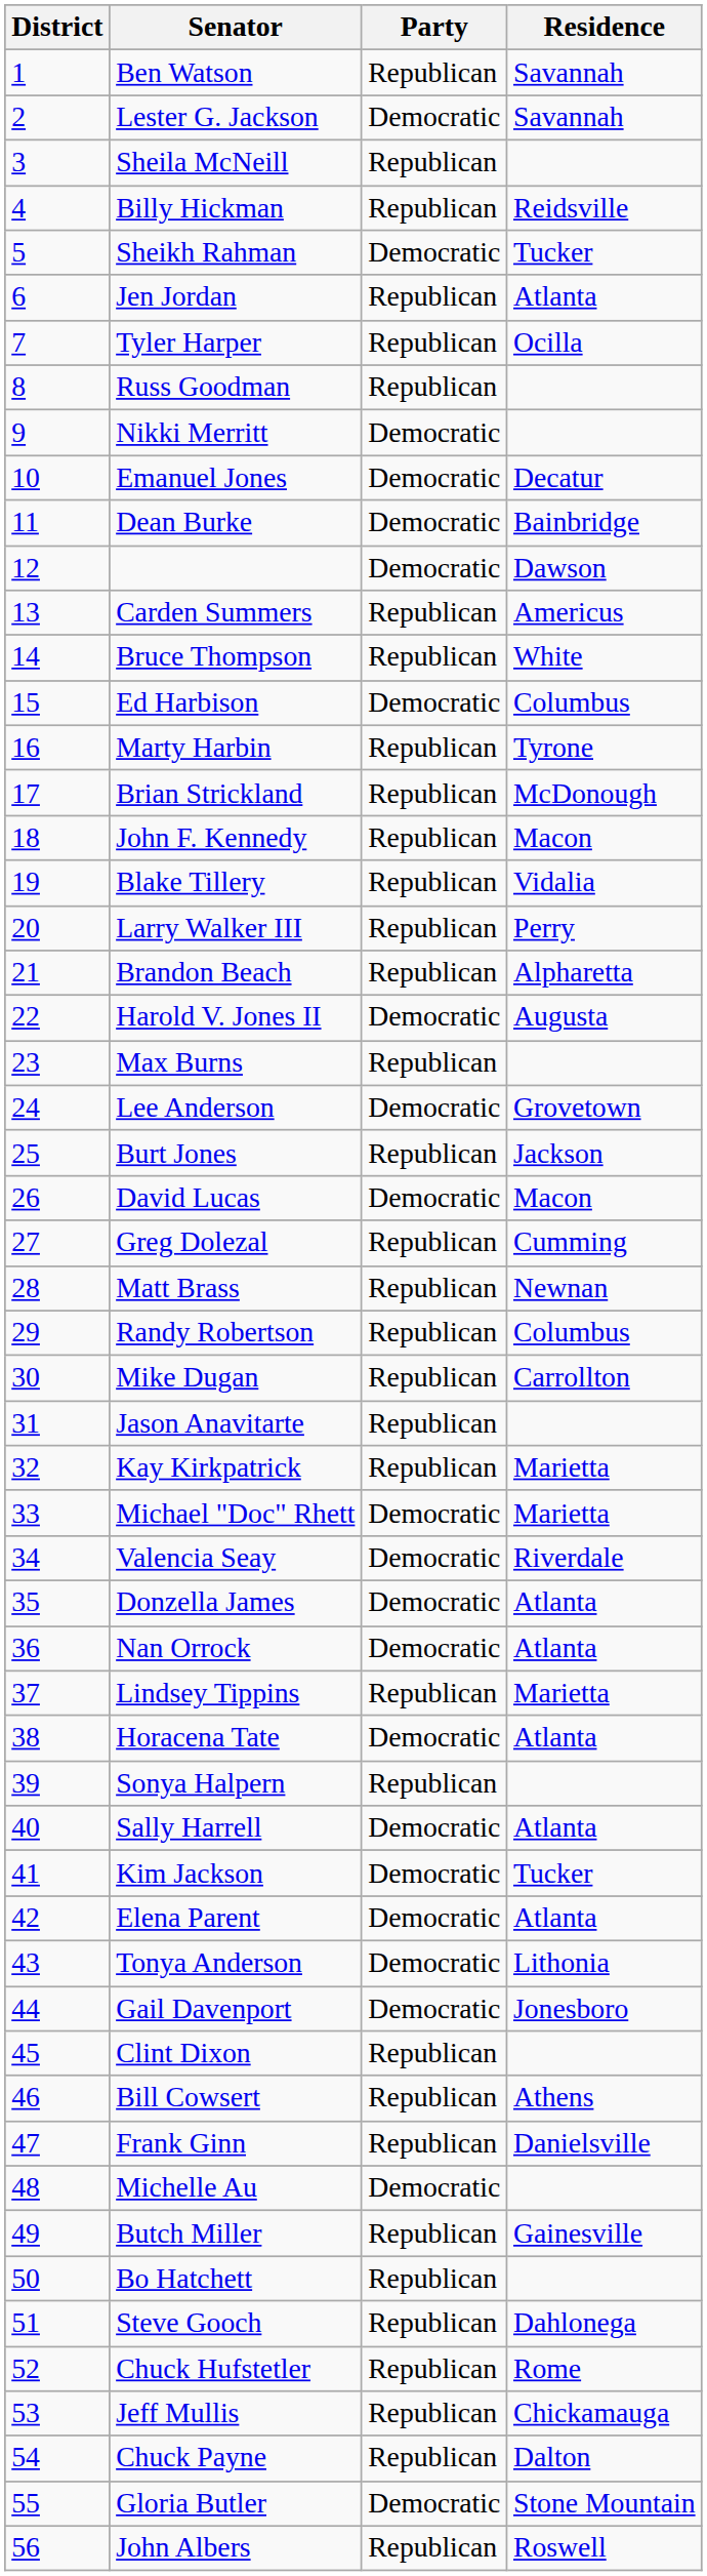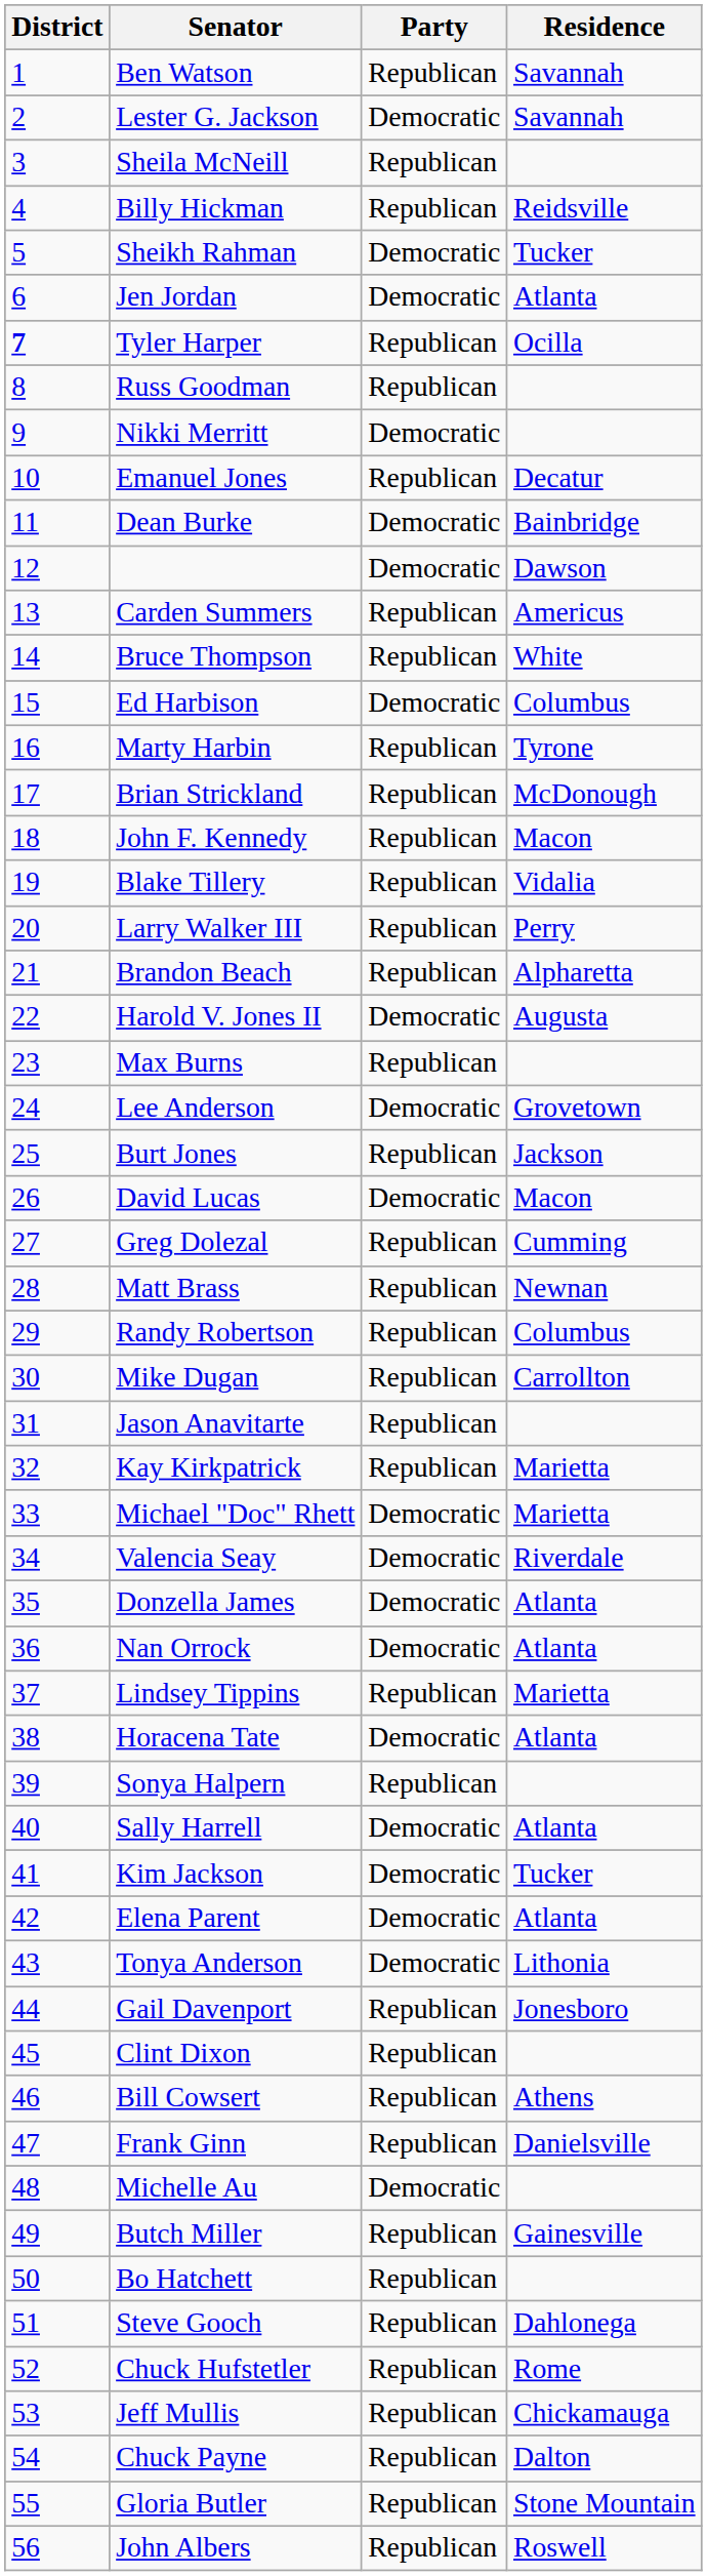 <table class="wikitable sortable">
 <tr>
 <th>District</th>
 <th>Senator</th>
 <th>Party</th>
 <th>Residence</th>
 </tr>
 <tr>
 <td><a href='#'>1</a></td>
 <td><a href='#'>Ben Watson</a></td>
 <td>Republican</td>
 <td><a href='#'>Savannah</a></td>
 </tr>
 <tr>
 <td><a href='#'>2</a></td>
 <td><a href='#'>Lester G. Jackson</a></td>
 <td>Democratic</td>
 <td><a href='#'>Savannah</a></td>
 </tr>
 <tr>
 <td><a href='#'>3</a></td>
 <td><a href='#'>Sheila McNeill</a></td>
 <td>Republican</td>
 <td></td>
 </tr>
 <tr>
 <td><a href='#'>4</a></td>
 <td><a href='#'>Billy Hickman</a></td>
 <td>Republican</td>
 <td><a href='#'>Reidsville</a></td>
 </tr>
 <tr>
 <td><a href='#'>5</a></td>
 <td><a href='#'>Sheikh Rahman</a></td>
 <td>Democratic</td>
 <td><a href='#'>Tucker</a></td>
 </tr>
 <tr>
 <td><a href='#'>6</a></td>
 <td><a href='#'>Jen Jordan</a></td>
-<td>Republican</td>
+<td>Democratic</td>
 <td><a href='#'>Atlanta</a></td>
 </tr>
 <tr>
-<td><a href='#'>7</a></td>
+<td><strong><a href='#'>7</a></strong></td>
 <td><a href='#'>Tyler Harper</a></td>
 <td>Republican</td>
 <td><a href='#'>Ocilla</a></td>
 </tr>
 <tr>
 <td><a href='#'>8</a></td>
 <td><a href='#'>Russ Goodman</a></td>
 <td>Republican</td>
 <td></td>
 </tr>
 <tr>
 <td><a href='#'>9</a></td>
 <td><a href='#'>Nikki Merritt</a></td>
 <td>Democratic</td>
 <td></td>
 </tr>
 <tr>
 <td><a href='#'>10</a></td>
 <td><a href='#'>Emanuel Jones</a></td>
-<td>Democratic</td>
+<td>Republican</td>
 <td><a href='#'>Decatur</a></td>
 </tr>
 <tr>
 <td><a href='#'>11</a></td>
 <td><a href='#'>Dean Burke</a></td>
 <td>Democratic</td>
 <td><a href='#'>Bainbridge</a></td>
 </tr>
 <tr>
 <td><a href='#'>12</a></td>
 <td></td>
 <td>Democratic</td>
 <td><a href='#'>Dawson</a></td>
 </tr>
 <tr>
 <td><a href='#'>13</a></td>
 <td><a href='#'>Carden Summers</a></td>
 <td>Republican</td>
 <td><a href='#'>Americus</a></td>
 </tr>
 <tr>
 <td><a href='#'>14</a></td>
 <td><a href='#'>Bruce Thompson</a></td>
 <td>Republican</td>
 <td><a href='#'>White</a></td>
 </tr>
 <tr>
 <td><a href='#'>15</a></td>
 <td><a href='#'>Ed Harbison</a></td>
 <td>Democratic</td>
 <td><a href='#'>Columbus</a></td>
 </tr>
 <tr>
 <td><a href='#'>16</a></td>
 <td><a href='#'>Marty Harbin</a></td>
 <td>Republican</td>
 <td><a href='#'>Tyrone</a></td>
 </tr>
 <tr>
 <td><a href='#'>17</a></td>
 <td><a href='#'>Brian Strickland</a></td>
 <td>Republican</td>
 <td><a href='#'>McDonough</a></td>
 </tr>
 <tr>
 <td><a href='#'>18</a></td>
 <td><a href='#'>John F. Kennedy</a></td>
 <td>Republican</td>
 <td><a href='#'>Macon</a></td>
 </tr>
 <tr>
 <td><a href='#'>19</a></td>
 <td><a href='#'>Blake Tillery</a></td>
 <td>Republican</td>
 <td><a href='#'>Vidalia</a></td>
 </tr>
 <tr>
 <td><a href='#'>20</a></td>
 <td><a href='#'>Larry Walker III</a></td>
 <td>Republican</td>
 <td><a href='#'>Perry</a></td>
 </tr>
 <tr>
 <td><a href='#'>21</a></td>
 <td><a href='#'>Brandon Beach</a></td>
 <td>Republican</td>
 <td><a href='#'>Alpharetta</a></td>
 </tr>
 <tr>
 <td><a href='#'>22</a></td>
 <td><a href='#'>Harold V. Jones II</a></td>
 <td>Democratic</td>
 <td><a href='#'>Augusta</a></td>
 </tr>
 <tr>
 <td><a href='#'>23</a></td>
 <td><a href='#'>Max Burns</a></td>
 <td>Republican</td>
 <td></td>
 </tr>
 <tr>
 <td><a href='#'>24</a></td>
 <td><a href='#'>Lee Anderson</a></td>
 <td>Democratic</td>
 <td><a href='#'>Grovetown</a></td>
 </tr>
 <tr>
 <td><a href='#'>25</a></td>
 <td><a href='#'>Burt Jones</a></td>
 <td>Republican</td>
 <td><a href='#'>Jackson</a></td>
 </tr>
 <tr>
 <td><a href='#'>26</a></td>
 <td><a href='#'>David Lucas</a></td>
 <td>Democratic</td>
 <td><a href='#'>Macon</a></td>
 </tr>
 <tr>
 <td><a href='#'>27</a></td>
 <td><a href='#'>Greg Dolezal</a></td>
 <td>Republican</td>
 <td><a href='#'>Cumming</a></td>
 </tr>
 <tr>
 <td><a href='#'>28</a></td>
 <td><a href='#'>Matt Brass</a></td>
 <td>Republican</td>
 <td><a href='#'>Newnan</a></td>
 </tr>
 <tr>
 <td><a href='#'>29</a></td>
 <td><a href='#'>Randy Robertson</a></td>
 <td>Republican</td>
 <td><a href='#'>Columbus</a></td>
 </tr>
 <tr>
 <td><a href='#'>30</a></td>
 <td><a href='#'>Mike Dugan</a></td>
 <td>Republican</td>
 <td><a href='#'>Carrollton</a></td>
 </tr>
 <tr>
 <td><a href='#'>31</a></td>
 <td><a href='#'>Jason Anavitarte</a></td>
 <td>Republican</td>
 <td></td>
 </tr>
 <tr>
 <td><a href='#'>32</a></td>
 <td><a href='#'>Kay Kirkpatrick</a></td>
 <td>Republican</td>
 <td><a href='#'>Marietta</a></td>
 </tr>
 <tr>
 <td><a href='#'>33</a></td>
 <td><a href='#'>Michael "Doc" Rhett</a></td>
 <td>Democratic</td>
 <td><a href='#'>Marietta</a></td>
 </tr>
 <tr>
 <td><a href='#'>34</a></td>
 <td><a href='#'>Valencia Seay</a></td>
 <td>Democratic</td>
 <td><a href='#'>Riverdale</a></td>
 </tr>
 <tr>
 <td><a href='#'>35</a></td>
 <td><a href='#'>Donzella James</a></td>
 <td>Democratic</td>
 <td><a href='#'>Atlanta</a></td>
 </tr>
 <tr>
 <td><a href='#'>36</a></td>
 <td><a href='#'>Nan Orrock</a></td>
 <td>Democratic</td>
 <td><a href='#'>Atlanta</a></td>
 </tr>
 <tr>
 <td><a href='#'>37</a></td>
 <td><a href='#'>Lindsey Tippins</a></td>
 <td>Republican</td>
 <td><a href='#'>Marietta</a></td>
 </tr>
 <tr>
 <td><a href='#'>38</a></td>
 <td><a href='#'>Horacena Tate</a></td>
 <td>Democratic</td>
 <td><a href='#'>Atlanta</a></td>
 </tr>
 <tr>
 <td><a href='#'>39</a></td>
 <td><a href='#'>Sonya Halpern</a></td>
 <td>Republican</td>
 <td></td>
 </tr>
 <tr>
 <td><a href='#'>40</a></td>
 <td><a href='#'>Sally Harrell</a></td>
 <td>Democratic</td>
 <td><a href='#'>Atlanta</a></td>
 </tr>
 <tr>
 <td><a href='#'>41</a></td>
 <td><a href='#'>Kim Jackson</a></td>
 <td>Democratic</td>
 <td><a href='#'>Tucker</a></td>
 </tr>
 <tr>
 <td><a href='#'>42</a></td>
 <td><a href='#'>Elena Parent</a></td>
 <td>Democratic</td>
 <td><a href='#'>Atlanta</a></td>
 </tr>
 <tr>
 <td><a href='#'>43</a></td>
 <td><a href='#'>Tonya Anderson</a></td>
 <td>Democratic</td>
 <td><a href='#'>Lithonia</a></td>
 </tr>
 <tr>
 <td><a href='#'>44</a></td>
 <td><a href='#'>Gail Davenport</a></td>
-<td>Democratic</td>
+<td>Republican</td>
 <td><a href='#'>Jonesboro</a></td>
 </tr>
 <tr>
 <td><a href='#'>45</a></td>
 <td><a href='#'>Clint Dixon</a></td>
 <td>Republican</td>
 <td></td>
 </tr>
 <tr>
 <td><a href='#'>46</a></td>
 <td><a href='#'>Bill Cowsert</a></td>
 <td>Republican</td>
 <td><a href='#'>Athens</a></td>
 </tr>
 <tr>
 <td><a href='#'>47</a></td>
 <td><a href='#'>Frank Ginn</a></td>
 <td>Republican</td>
 <td><a href='#'>Danielsville</a></td>
 </tr>
 <tr>
 <td><a href='#'>48</a></td>
 <td><a href='#'>Michelle Au</a></td>
 <td>Democratic</td>
 <td></td>
 </tr>
 <tr>
 <td><a href='#'>49</a></td>
 <td><a href='#'>Butch Miller</a></td>
 <td>Republican</td>
 <td><a href='#'>Gainesville</a></td>
 </tr>
 <tr>
 <td><a href='#'>50</a></td>
 <td><a href='#'>Bo Hatchett</a></td>
 <td>Republican</td>
 <td></td>
 </tr>
 <tr>
 <td><a href='#'>51</a></td>
 <td><a href='#'>Steve Gooch</a></td>
 <td>Republican</td>
 <td><a href='#'>Dahlonega</a></td>
 </tr>
 <tr>
 <td><a href='#'>52</a></td>
 <td><a href='#'>Chuck Hufstetler</a></td>
 <td>Republican</td>
 <td><a href='#'>Rome</a></td>
 </tr>
 <tr>
 <td><a href='#'>53</a></td>
 <td><a href='#'>Jeff Mullis</a></td>
 <td>Republican</td>
 <td><a href='#'>Chickamauga</a></td>
 </tr>
 <tr>
 <td><a href='#'>54</a></td>
 <td><a href='#'>Chuck Payne</a></td>
 <td>Republican</td>
 <td><a href='#'>Dalton</a></td>
 </tr>
 <tr>
 <td><a href='#'>55</a></td>
 <td><a href='#'>Gloria Butler</a></td>
-<td>Democratic</td>
+<td>Republican</td>
 <td><a href='#'>Stone Mountain</a></td>
 </tr>
 <tr>
 <td><a href='#'>56</a></td>
 <td><a href='#'>John Albers</a></td>
 <td>Republican</td>
 <td><a href='#'>Roswell</a></td>
 </tr>
 </table>
